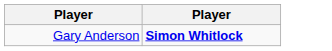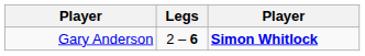 <table class=wikitable style="text-align:center">
 <tr>
 <th width=163>Player</th>
+<th width=50>Legs</th>
 <th width=163>Player</th>
 </tr>
 <tr align=left>
 <td align=right><a href='#'>Gary Anderson</a> </td>
+<td align=center>2 – <strong>6</strong></td>
 <td> <strong><a href='#'>Simon Whitlock</a></strong></td>
 </tr>
 </table>
